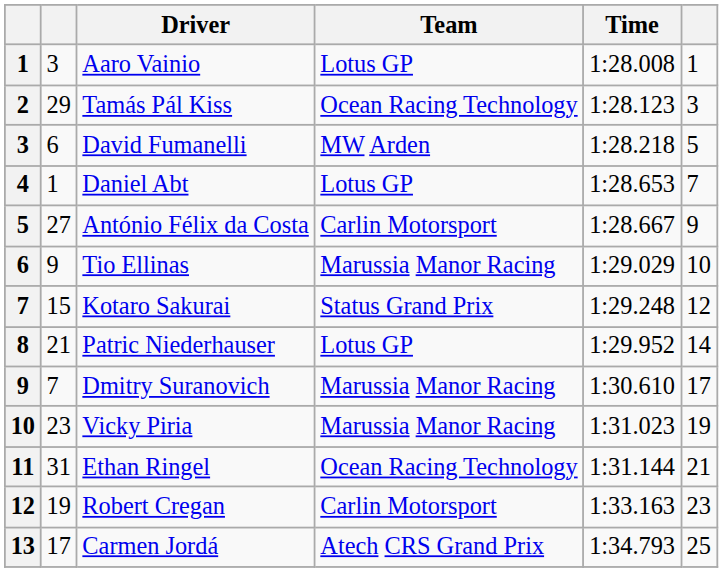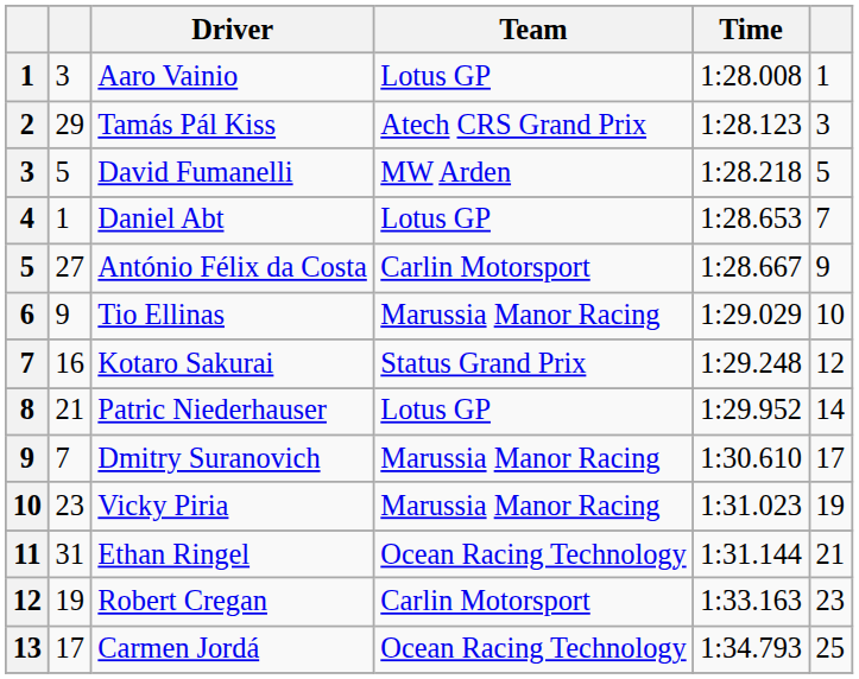 <table class="wikitable" style="font-size:85%">
 <tr>
 <th></th>
 <th></th>
 <th>Driver</th>
 <th>Team</th>
 <th>Time</th>
 <th></th>
 </tr>
 <tr>
 <th>1</th>
 <td>3</td>
 <td> <a href='#'>Aaro Vainio</a></td>
 <td><a href='#'>Lotus GP</a></td>
 <td>1:28.008</td>
 <td>1</td>
 </tr>
 <tr>
 <th>2</th>
 <td>29</td>
 <td> <a href='#'>Tamás Pál Kiss</a></td>
-<td><a href='#'>Ocean Racing Technology</a></td>
+<td><a href='#'>Atech</a> <a href='#'>CRS Grand Prix</a></td>
 <td>1:28.123</td>
 <td>3</td>
 </tr>
 <tr>
 <th>3</th>
-<td>6</td>
+<td>5</td>
 <td> <a href='#'>David Fumanelli</a></td>
 <td><a href='#'>MW</a> <a href='#'>Arden</a></td>
 <td>1:28.218</td>
 <td>5</td>
 </tr>
 <tr>
 <th>4</th>
 <td>1</td>
 <td> <a href='#'>Daniel Abt</a></td>
 <td><a href='#'>Lotus GP</a></td>
 <td>1:28.653</td>
 <td>7</td>
 </tr>
 <tr>
 <th>5</th>
 <td>27</td>
 <td> <a href='#'>António Félix da Costa</a></td>
 <td><a href='#'>Carlin Motorsport</a></td>
 <td>1:28.667</td>
 <td>9</td>
 </tr>
 <tr>
 <th>6</th>
 <td>9</td>
 <td> <a href='#'>Tio Ellinas</a></td>
 <td><a href='#'>Marussia</a> <a href='#'>Manor Racing</a></td>
 <td>1:29.029</td>
 <td>10</td>
 </tr>
 <tr>
 <th>7</th>
-<td>15</td>
+<td>16</td>
 <td> <a href='#'>Kotaro Sakurai</a></td>
 <td><a href='#'>Status Grand Prix</a></td>
 <td>1:29.248</td>
 <td>12</td>
 </tr>
 <tr>
 <th>8</th>
 <td>21</td>
 <td> <a href='#'>Patric Niederhauser</a></td>
 <td><a href='#'>Lotus GP</a></td>
 <td>1:29.952</td>
 <td>14</td>
 </tr>
 <tr>
 <th>9</th>
 <td>7</td>
 <td> <a href='#'>Dmitry Suranovich</a></td>
 <td><a href='#'>Marussia</a> <a href='#'>Manor Racing</a></td>
 <td>1:30.610</td>
 <td>17</td>
 </tr>
 <tr>
 <th>10</th>
 <td>23</td>
 <td> <a href='#'>Vicky Piria</a></td>
 <td><a href='#'>Marussia</a> <a href='#'>Manor Racing</a></td>
 <td>1:31.023</td>
 <td>19</td>
 </tr>
 <tr>
 <th>11</th>
 <td>31</td>
 <td> <a href='#'>Ethan Ringel</a></td>
 <td><a href='#'>Ocean Racing Technology</a></td>
 <td>1:31.144</td>
 <td>21</td>
 </tr>
 <tr>
 <th>12</th>
 <td>19</td>
 <td> <a href='#'>Robert Cregan</a></td>
 <td><a href='#'>Carlin Motorsport</a></td>
 <td>1:33.163</td>
 <td>23</td>
 </tr>
 <tr>
 <th>13</th>
 <td>17</td>
 <td> <a href='#'>Carmen Jordá</a></td>
-<td><a href='#'>Atech</a> <a href='#'>CRS Grand Prix</a></td>
+<td><a href='#'>Ocean Racing Technology</a></td>
 <td>1:34.793</td>
 <td>25</td>
 </tr>
 </table>
